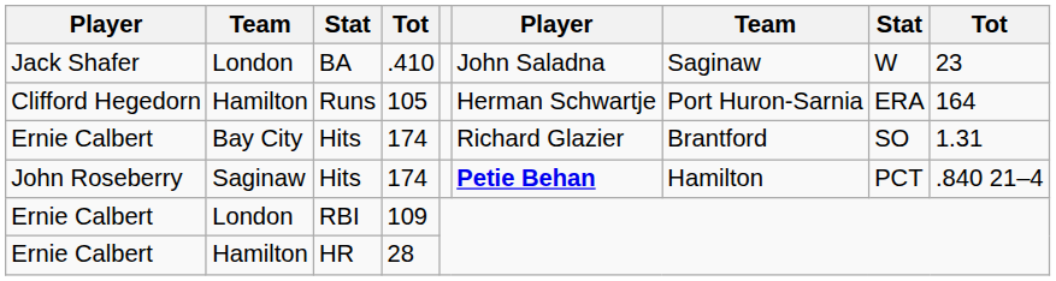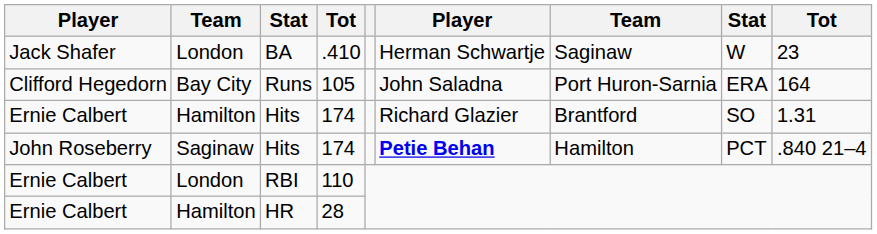 <table class="wikitable">
 <tr>
 <th>Player</th>
 <th>Team</th>
 <th>Stat</th>
 <th>Tot</th>
 <th></th>
 <th>Player</th>
 <th>Team</th>
 <th>Stat</th>
 <th>Tot</th>
 </tr>
 <tr>
 <td>Jack Shafer</td>
 <td>London</td>
 <td>BA</td>
 <td>.410</td>
 <td></td>
-<td>John Saladna</td>
+<td>Herman Schwartje</td>
 <td>Saginaw</td>
 <td>W</td>
 <td>23</td>
 </tr>
 <tr>
 <td>Clifford Hegedorn</td>
-<td>Hamilton</td>
+<td>Bay City</td>
 <td>Runs</td>
 <td>105</td>
 <td></td>
-<td>Herman Schwartje</td>
+<td>John Saladna</td>
 <td>Port Huron-Sarnia</td>
 <td>ERA</td>
 <td>164</td>
 </tr>
 <tr>
 <td>Ernie Calbert</td>
-<td>Bay City</td>
+<td>Hamilton</td>
 <td>Hits</td>
 <td>174</td>
 <td></td>
 <td>Richard Glazier</td>
 <td>Brantford</td>
 <td>SO</td>
 <td>1.31</td>
 </tr>
 <tr>
 <td>John Roseberry</td>
 <td>Saginaw</td>
 <td>Hits</td>
 <td>174</td>
 <td></td>
 <td><strong><a href='#'>Petie Behan</a></strong></td>
 <td>Hamilton</td>
 <td>PCT</td>
 <td>.840 21–4</td>
 </tr>
 <tr>
 <td>Ernie Calbert</td>
 <td>London</td>
 <td>RBI</td>
-<td>109</td>
+<td>110</td>
 </tr>
 <tr>
 <td>Ernie Calbert</td>
 <td>Hamilton</td>
 <td>HR</td>
 <td>28</td>
 </tr>
 </table>
